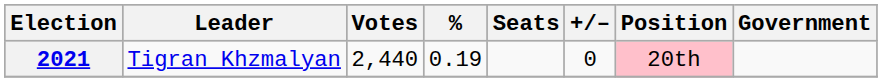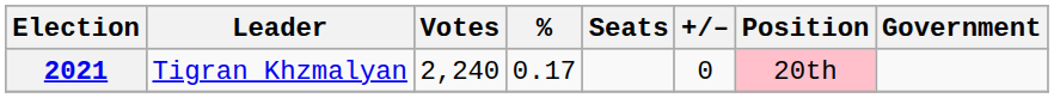 <table class="wikitable" style="text-align: center;">
 <tr>
 <th>Election</th>
 <th>Leader</th>
 <th>Votes</th>
 <th>%</th>
 <th>Seats</th>
 <th>+/–</th>
 <th>Position</th>
 <th>Government</th>
 </tr>
 <tr>
 <th rowspan="1"><a href='#'>2021</a></th>
 <td rowspan="1"><a href='#'>Tigran Khzmalyan</a></td>
-<td rowspan="1">2,440</td>
-<td rowspan="1">0.19</td>
+<td rowspan="1">2,240</td>
+<td rowspan="1">0.17</td>
 <td rowspan="1"></td>
 <td rowspan="1"> 0</td>
 <td rowspan="1" style="background: pink;"> 20th</td>
 <td></td>
 </tr>
 <tr>
 </tr>
 </table>
